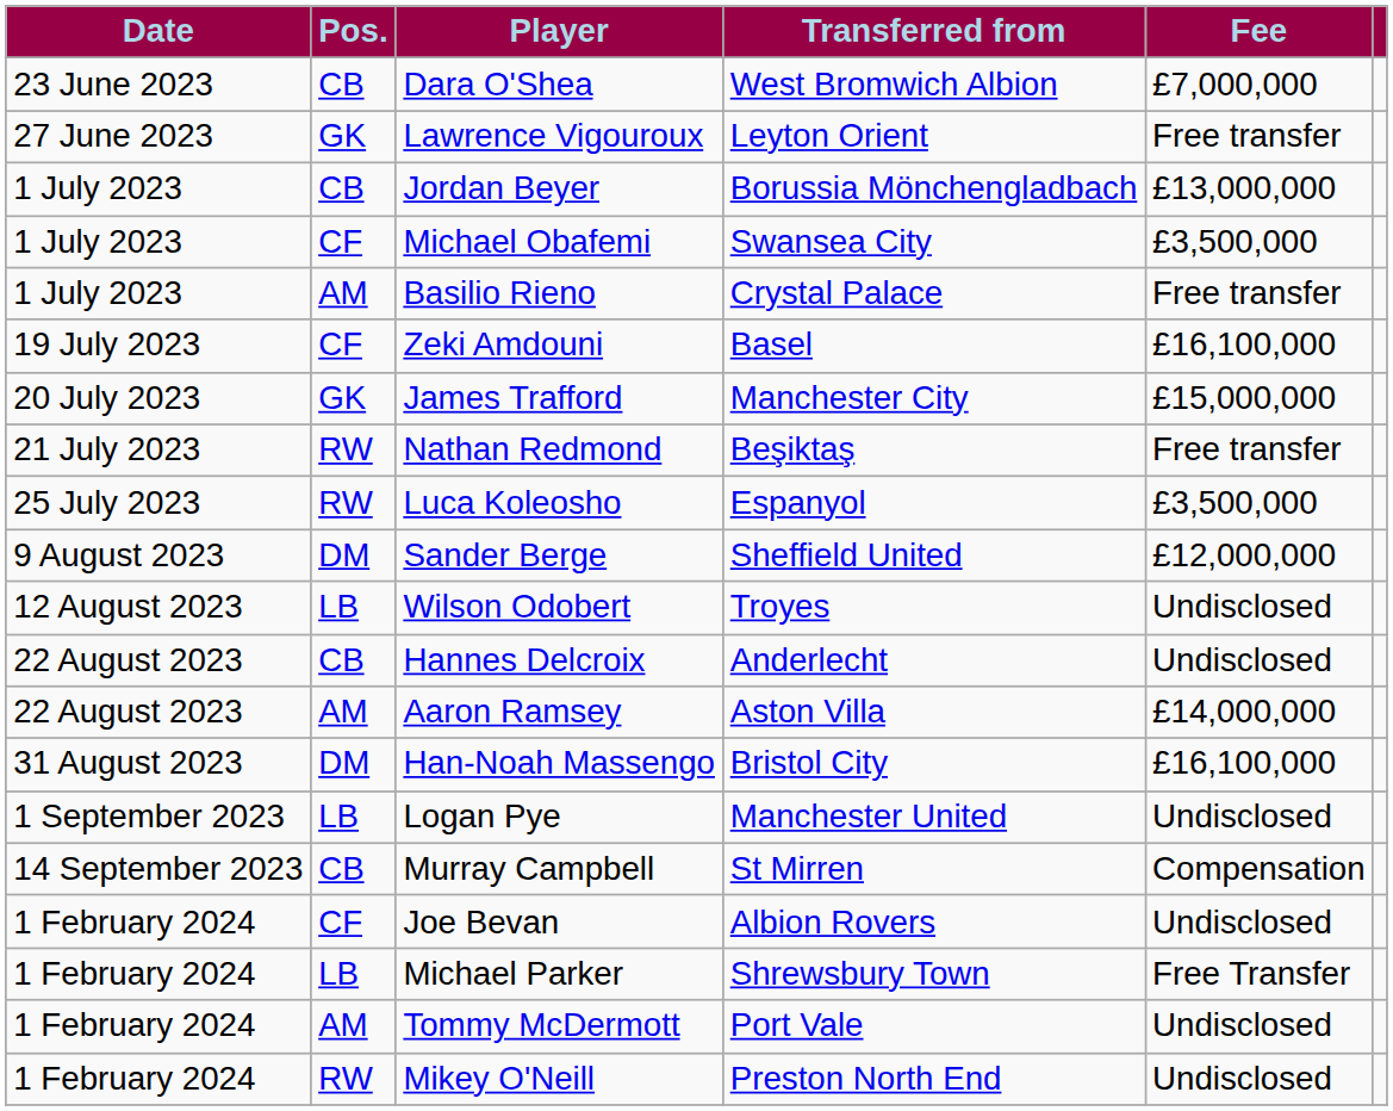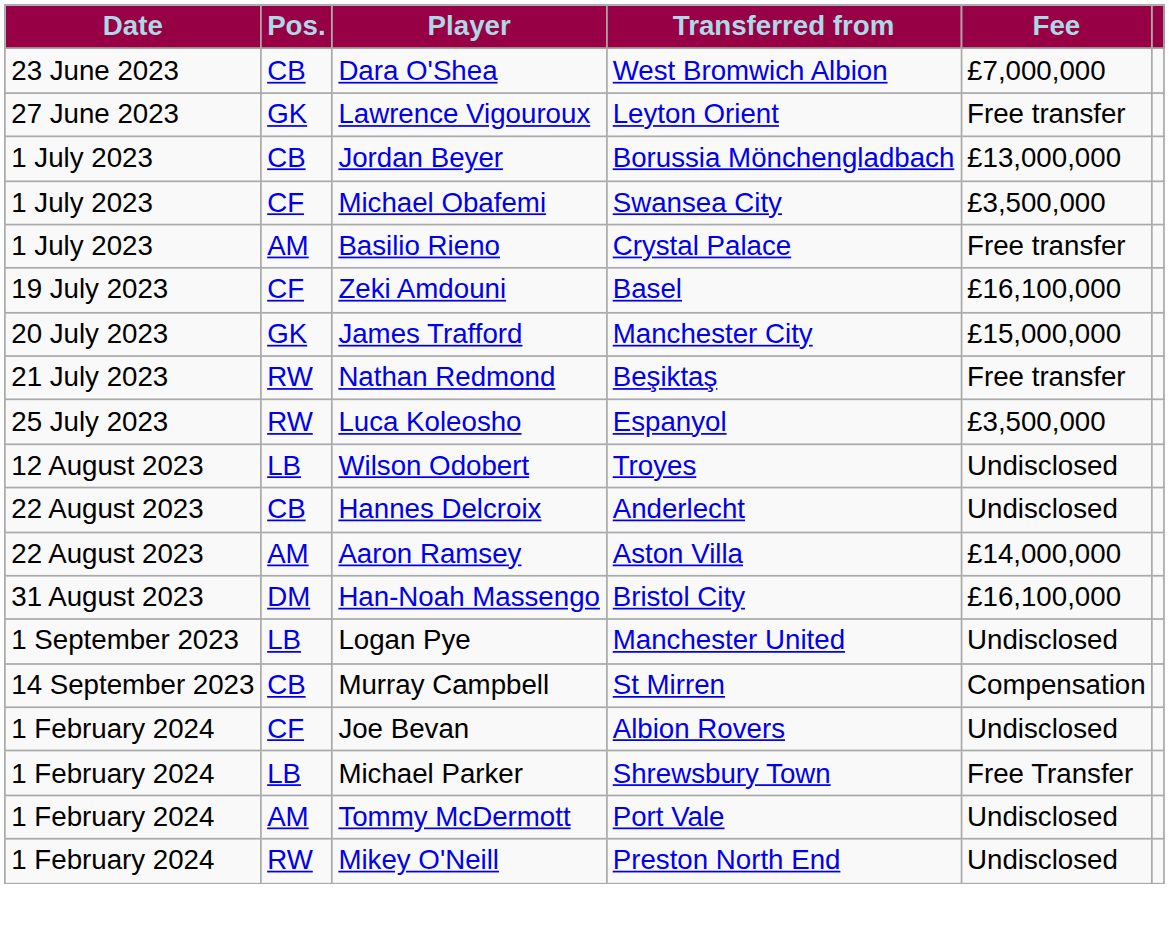 <table class="wikitable plainrowheaders sortable">
 <tr>
 <th style="background:#970045; color:#ADD8E6;">Date</th>
 <th style="background:#970045; color:#ADD8E6;">Pos.</th>
 <th style="background:#970045; color:#ADD8E6;">Player</th>
 <th style="background:#970045; color:#ADD8E6;">Transferred from</th>
 <th style="background:#970045; color:#ADD8E6;">Fee</th>
 <th style="background:#970045; color:#ADD8E6;"></th>
 </tr>
 <tr>
 <td>23 June 2023</td>
 <td><a href='#'>CB</a></td>
 <td> <a href='#'>Dara O'Shea</a></td>
 <td> <a href='#'>West Bromwich Albion</a></td>
 <td>£7,000,000</td>
 <td></td>
 </tr>
 <tr>
 <td>27 June 2023</td>
 <td><a href='#'>GK</a></td>
 <td> <a href='#'>Lawrence Vigouroux</a></td>
 <td> <a href='#'>Leyton Orient</a></td>
 <td>Free transfer</td>
 <td></td>
 </tr>
 <tr>
 <td>1 July 2023</td>
 <td><a href='#'>CB</a></td>
 <td> <a href='#'>Jordan Beyer</a></td>
 <td> <a href='#'>Borussia Mönchengladbach</a></td>
 <td>£13,000,000</td>
 <td></td>
 </tr>
 <tr>
 <td>1 July 2023</td>
 <td><a href='#'>CF</a></td>
 <td> <a href='#'>Michael Obafemi</a></td>
 <td> <a href='#'>Swansea City</a></td>
 <td>£3,500,000</td>
 <td></td>
 </tr>
 <tr>
 <td>1 July 2023</td>
 <td><a href='#'>AM</a></td>
 <td> <a href='#'>Basilio Rieno</a></td>
 <td> <a href='#'>Crystal Palace</a></td>
 <td>Free transfer</td>
 <td></td>
 </tr>
 <tr>
 <td>19 July 2023</td>
 <td><a href='#'>CF</a></td>
 <td> <a href='#'>Zeki Amdouni</a></td>
 <td> <a href='#'>Basel</a></td>
 <td>£16,100,000</td>
 <td></td>
 </tr>
 <tr>
 <td>20 July 2023</td>
 <td><a href='#'>GK</a></td>
 <td> <a href='#'>James Trafford</a></td>
 <td> <a href='#'>Manchester City</a></td>
 <td>£15,000,000</td>
 <td></td>
 </tr>
 <tr>
 <td>21 July 2023</td>
 <td><a href='#'>RW</a></td>
 <td> <a href='#'>Nathan Redmond</a></td>
 <td> <a href='#'>Beşiktaş</a></td>
 <td>Free transfer</td>
 <td></td>
 </tr>
 <tr>
 <td>25 July 2023</td>
 <td><a href='#'>RW</a></td>
 <td> <a href='#'>Luca Koleosho</a></td>
 <td> <a href='#'>Espanyol</a></td>
 <td>£3,500,000</td>
-<td></td>
-</tr>
-<tr>
-<td>9 August 2023</td>
-<td><a href='#'>DM</a></td>
-<td> <a href='#'>Sander Berge</a></td>
-<td> <a href='#'>Sheffield United</a></td>
-<td>£12,000,000</td>
 <td></td>
 </tr>
 <tr>
 <td>12 August 2023</td>
 <td><a href='#'>LB</a></td>
 <td> <a href='#'>Wilson Odobert</a></td>
 <td> <a href='#'>Troyes</a></td>
 <td>Undisclosed</td>
 <td></td>
 </tr>
 <tr>
 <td>22 August 2023</td>
 <td><a href='#'>CB</a></td>
 <td> <a href='#'>Hannes Delcroix</a></td>
 <td> <a href='#'>Anderlecht</a></td>
 <td>Undisclosed</td>
 <td></td>
 </tr>
 <tr>
 <td>22 August 2023</td>
 <td><a href='#'>AM</a></td>
 <td> <a href='#'>Aaron Ramsey</a></td>
 <td> <a href='#'>Aston Villa</a></td>
 <td>£14,000,000</td>
 <td></td>
 </tr>
 <tr>
 <td>31 August 2023</td>
 <td><a href='#'>DM</a></td>
 <td> <a href='#'>Han-Noah Massengo</a></td>
 <td> <a href='#'>Bristol City</a></td>
 <td>£16,100,000</td>
 <td></td>
 </tr>
 <tr>
 <td>1 September 2023</td>
 <td><a href='#'>LB</a></td>
 <td> Logan Pye</td>
 <td> <a href='#'>Manchester United</a></td>
 <td>Undisclosed</td>
 <td></td>
 </tr>
 <tr>
 <td>14 September 2023</td>
 <td><a href='#'>CB</a></td>
 <td> Murray Campbell</td>
 <td> <a href='#'>St Mirren</a></td>
 <td>Compensation</td>
 <td></td>
 </tr>
 <tr>
 <td>1 February 2024</td>
 <td><a href='#'>CF</a></td>
 <td> Joe Bevan</td>
 <td> <a href='#'>Albion Rovers</a></td>
 <td>Undisclosed</td>
 <td></td>
 </tr>
 <tr>
 <td>1 February 2024</td>
 <td><a href='#'>LB</a></td>
 <td> Michael Parker</td>
 <td> <a href='#'>Shrewsbury Town</a></td>
 <td>Free Transfer</td>
 <td></td>
 </tr>
 <tr>
 <td>1 February 2024</td>
 <td><a href='#'>AM</a></td>
 <td> <a href='#'>Tommy McDermott</a></td>
 <td> <a href='#'>Port Vale</a></td>
 <td>Undisclosed</td>
 <td></td>
 </tr>
 <tr>
 <td>1 February 2024</td>
 <td><a href='#'>RW</a></td>
 <td> <a href='#'>Mikey O'Neill</a></td>
 <td> <a href='#'>Preston North End</a></td>
 <td>Undisclosed</td>
 <td></td>
 </tr>
 </table>
